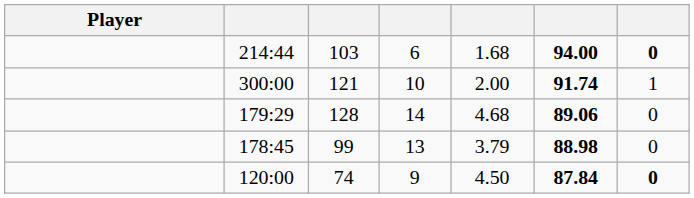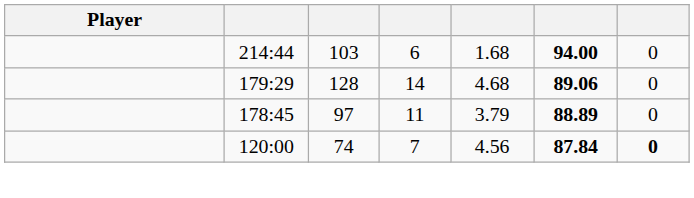 <table class="wikitable sortable" style="text-align:center;">
 <tr>
 <th width="170px">Player</th>
 <th width="60px"></th>
 <th width="50px"></th>
 <th width="50px"></th>
 <th width="60px"></th>
 <th width="60px"></th>
 <th width="50px"></th>
 </tr>
 <tr>
 <td align="left"> </td>
 <td>214:44</td>
 <td>103</td>
 <td>6</td>
 <td>1.68</td>
 <td><strong>94.00</strong></td>
-<td><strong>0</strong></td>
-</tr>
-<tr>
-<td align="left"> </td>
-<td>300:00</td>
-<td>121</td>
-<td>10</td>
-<td>2.00</td>
-<td><strong>91.74</strong></td>
-<td>1</td>
+<td>0</td>
 </tr>
 <tr>
 <td align="left"> </td>
 <td>179:29</td>
 <td>128</td>
 <td>14</td>
 <td>4.68</td>
 <td><strong>89.06</strong></td>
 <td>0</td>
 </tr>
 <tr>
 <td align="left"> </td>
 <td>178:45</td>
-<td>99</td>
-<td>13</td>
+<td>97</td>
+<td>11</td>
 <td>3.79</td>
-<td><strong>88.98</strong></td>
+<td><strong>88.89</strong></td>
 <td>0</td>
 </tr>
 <tr>
 <td align="left"> </td>
 <td>120:00</td>
 <td>74</td>
-<td>9</td>
-<td>4.50</td>
+<td>7</td>
+<td>4.56</td>
 <td><strong>87.84</strong></td>
 <td><strong>0</strong></td>
 </tr>
 </table>
